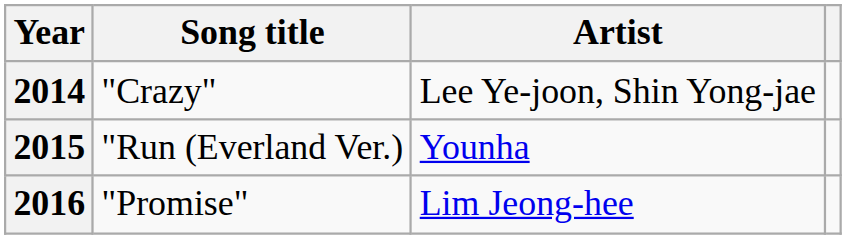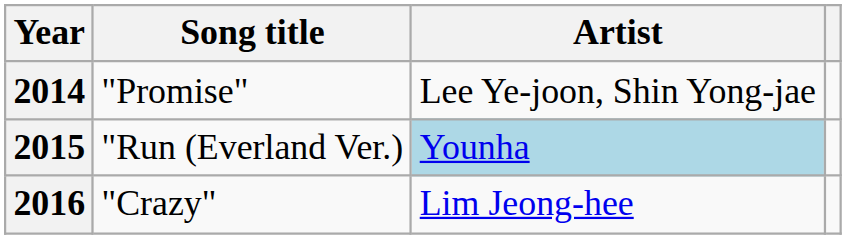 <table class="wikitable plainrowheaders sortable">
 <tr>
 <th scope="col">Year</th>
 <th scope="col">Song title</th>
 <th>Artist</th>
 <th scope="col" class="unsortable"></th>
 </tr>
 <tr>
 <th scope="row">2014</th>
-<td>"Crazy"</td>
+<td>"Promise"</td>
 <td>Lee Ye-joon, Shin Yong-jae</td>
 <td></td>
 </tr>
 <tr>
 <th scope="row">2015</th>
 <td>"Run (Everland Ver.)</td>
-<td><a href='#'>Younha</a></td>
+<td style="background: lightblue;"><a href='#'>Younha</a></td>
 <td></td>
 </tr>
 <tr>
 <th scope="row">2016</th>
-<td>"Promise"</td>
+<td>"Crazy"</td>
 <td><a href='#'>Lim Jeong-hee</a></td>
 <td align="center"></td>
 </tr>
 </table>
